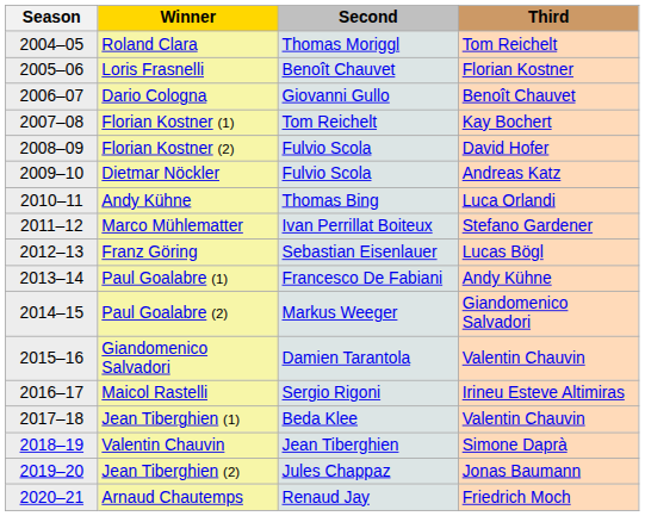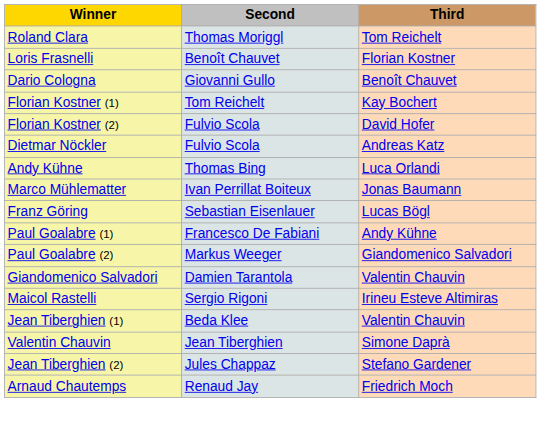 <table class="wikitable" style=" width:70%;">
 <tr style="background-color:#EDEDED;">
-<th style="width:10%;">Season</th>
 <th style="width:20%; background:gold;">Winner</th>
 <th style="width:20%; background:silver;">Second</th>
 <th style="width:20%; background:#CC9966;">Third</th>
 </tr>
 <tr>
-<td align="center" bgcolor="#EDEDED">2004–05</td>
 <td bgcolor="#F7F6A8"> <a href='#'>Roland Clara</a></td>
 <td bgcolor="#DCE5E5"> <a href='#'>Thomas Moriggl</a></td>
 <td bgcolor="#FFDAB9"> <a href='#'>Tom Reichelt</a></td>
 </tr>
 <tr>
-<td align="center" bgcolor="#EDEDED">2005–06</td>
 <td bgcolor="#F7F6A8"> <a href='#'>Loris Frasnelli</a></td>
 <td bgcolor="#DCE5E5"> <a href='#'>Benoît Chauvet</a></td>
 <td bgcolor="#FFDAB9"> <a href='#'>Florian Kostner</a></td>
 </tr>
 <tr>
-<td align="center" bgcolor="#EDEDED">2006–07</td>
 <td bgcolor="#F7F6A8"> <a href='#'>Dario Cologna</a></td>
 <td bgcolor="#DCE5E5"> <a href='#'>Giovanni Gullo</a></td>
 <td bgcolor="#FFDAB9"> <a href='#'>Benoît Chauvet</a></td>
 </tr>
 <tr>
-<td align="center" bgcolor="#EDEDED">2007–08</td>
 <td bgcolor="#F7F6A8"> <a href='#'>Florian Kostner</a> <small>(1)</small></td>
 <td bgcolor="#DCE5E5"> <a href='#'>Tom Reichelt</a></td>
 <td bgcolor="#FFDAB9"> <a href='#'>Kay Bochert</a></td>
 </tr>
 <tr>
-<td align="center" bgcolor="#EDEDED">2008–09</td>
 <td bgcolor="#F7F6A8"> <a href='#'>Florian Kostner</a> <small>(2)</small></td>
 <td bgcolor="#DCE5E5"> <a href='#'>Fulvio Scola</a></td>
 <td bgcolor="#FFDAB9"> <a href='#'>David Hofer</a></td>
 </tr>
 <tr>
-<td align="center" bgcolor="#EDEDED">2009–10</td>
 <td bgcolor="#F7F6A8"> <a href='#'>Dietmar Nöckler</a></td>
 <td bgcolor="#DCE5E5"> <a href='#'>Fulvio Scola</a></td>
 <td bgcolor="#FFDAB9"> <a href='#'>Andreas Katz</a></td>
 </tr>
 <tr>
-<td align="center" bgcolor="#EDEDED">2010–11</td>
 <td bgcolor="#F7F6A8"> <a href='#'>Andy Kühne</a></td>
 <td bgcolor="#DCE5E5"> <a href='#'>Thomas Bing</a></td>
 <td bgcolor="#FFDAB9"> <a href='#'>Luca Orlandi</a></td>
 </tr>
 <tr>
-<td align="center" bgcolor="#EDEDED">2011–12</td>
 <td bgcolor="#F7F6A8"> <a href='#'>Marco Mühlematter</a></td>
 <td bgcolor="#DCE5E5"> <a href='#'>Ivan Perrillat Boiteux</a></td>
-<td bgcolor="#FFDAB9"> <a href='#'>Stefano Gardener</a></td>
+<td bgcolor="#FFDAB9"> <a href='#'>Jonas Baumann</a></td>
 </tr>
 <tr>
-<td align="center" bgcolor="#EDEDED">2012–13</td>
 <td bgcolor="#F7F6A8"> <a href='#'>Franz Göring</a></td>
 <td bgcolor="#DCE5E5"> <a href='#'>Sebastian Eisenlauer</a></td>
 <td bgcolor="#FFDAB9"> <a href='#'>Lucas Bögl</a></td>
 </tr>
 <tr>
-<td align="center" bgcolor="#EDEDED">2013–14</td>
 <td bgcolor="#F7F6A8"> <a href='#'>Paul Goalabre</a> <small>(1)</small></td>
 <td bgcolor="#DCE5E5"> <a href='#'>Francesco De Fabiani</a></td>
 <td bgcolor="#FFDAB9"> <a href='#'>Andy Kühne</a></td>
 </tr>
 <tr>
-<td align="center" bgcolor="#EDEDED">2014–15</td>
 <td bgcolor="#F7F6A8"> <a href='#'>Paul Goalabre</a> <small>(2)</small></td>
 <td bgcolor="#DCE5E5"> <a href='#'>Markus Weeger</a></td>
 <td bgcolor="#FFDAB9"> <a href='#'>Giandomenico Salvadori</a></td>
 </tr>
 <tr>
-<td align="center" bgcolor="#EDEDED">2015–16</td>
 <td bgcolor="#F7F6A8"> <a href='#'>Giandomenico Salvadori</a></td>
 <td bgcolor="#DCE5E5"> <a href='#'>Damien Tarantola</a></td>
 <td bgcolor="#FFDAB9"> <a href='#'>Valentin Chauvin</a></td>
 </tr>
 <tr>
-<td align="center" bgcolor="#EDEDED">2016–17</td>
 <td bgcolor="#F7F6A8"> <a href='#'>Maicol Rastelli</a></td>
 <td bgcolor="#DCE5E5"> <a href='#'>Sergio Rigoni</a></td>
 <td bgcolor="#FFDAB9"> <a href='#'>Irineu Esteve Altimiras</a></td>
 </tr>
 <tr>
-<td align="center" bgcolor="#EDEDED">2017–18</td>
 <td bgcolor="#F7F6A8"> <a href='#'>Jean Tiberghien</a> <small>(1)</small></td>
 <td bgcolor="#DCE5E5"> <a href='#'>Beda Klee</a></td>
 <td bgcolor="#FFDAB9"> <a href='#'>Valentin Chauvin</a></td>
 </tr>
 <tr>
-<td align="center" bgcolor="#EDEDED"><a href='#'>2018–19</a></td>
 <td bgcolor="#F7F6A8"> <a href='#'>Valentin Chauvin</a></td>
 <td bgcolor="#DCE5E5"> <a href='#'>Jean Tiberghien</a></td>
 <td bgcolor="#FFDAB9"> <a href='#'>Simone Daprà</a></td>
 </tr>
 <tr>
-<td align="center" bgcolor="#EDEDED"><a href='#'>2019–20</a></td>
 <td bgcolor="#F7F6A8"> <a href='#'>Jean Tiberghien</a> <small>(2)</small></td>
 <td bgcolor="#DCE5E5"> <a href='#'>Jules Chappaz</a></td>
-<td bgcolor="#FFDAB9"> <a href='#'>Jonas Baumann</a></td>
+<td bgcolor="#FFDAB9"> <a href='#'>Stefano Gardener</a></td>
 </tr>
 <tr>
-<td align="center" bgcolor="#EDEDED"><a href='#'>2020–21</a></td>
 <td bgcolor="#F7F6A8"> <a href='#'>Arnaud Chautemps</a></td>
 <td bgcolor="#DCE5E5"> <a href='#'>Renaud Jay</a></td>
 <td bgcolor="#FFDAB9"> <a href='#'>Friedrich Moch</a></td>
 </tr>
 </table>
